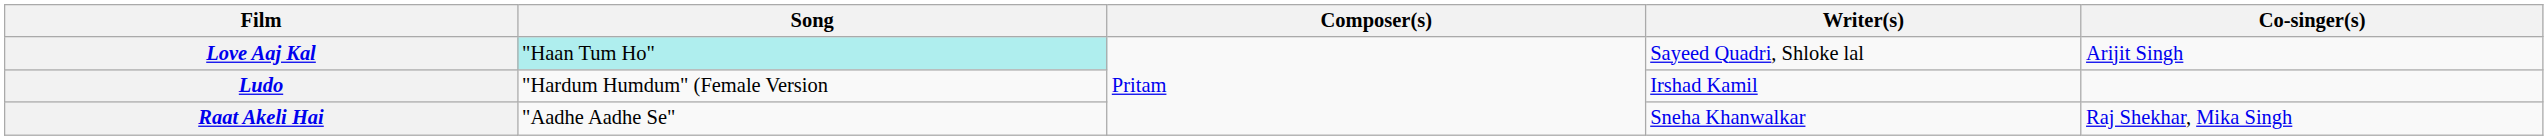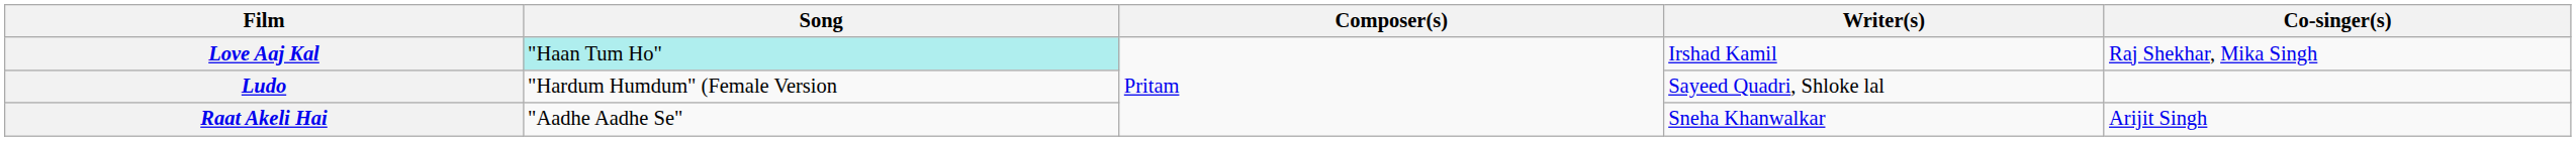 <table class="wikitable plainrowheaders" width="100%" textcolor:#000;">
 <tr>
 <th scope="col" width=20%><strong>Film</strong></th>
 <th scope="col" width=23%><strong>Song</strong></th>
 <th scope="col" width=21%><strong>Composer(s)</strong></th>
 <th scope="col" width=17%><strong>Writer(s)</strong></th>
 <th scope="col" width=18%><strong>Co-singer(s)</strong></th>
 </tr>
 <tr>
 <th><em><a href='#'>Love Aaj Kal</a></em></th>
 <td style="background: paleturquoise;">"Haan Tum Ho"</td>
 <td rowspan="3"><a href='#'>Pritam</a></td>
-<td><a href='#'>Sayeed Quadri</a>, Shloke lal</td>
-<td><a href='#'>Arijit Singh</a></td>
+<td><a href='#'>Irshad Kamil</a></td>
+<td><a href='#'>Raj Shekhar</a>, <a href='#'>Mika Singh</a></td>
 </tr>
 <tr>
 <th><em><a href='#'>Ludo</a></em></th>
 <td>"Hardum Humdum" (Female Version</td>
-<td><a href='#'>Irshad Kamil</a></td>
+<td><a href='#'>Sayeed Quadri</a>, Shloke lal</td>
 <td></td>
 </tr>
 <tr>
 <th><em><a href='#'>Raat Akeli Hai</a></em></th>
 <td>"Aadhe Aadhe Se"</td>
 <td><a href='#'>Sneha Khanwalkar</a></td>
-<td><a href='#'>Raj Shekhar</a>, <a href='#'>Mika Singh</a></td>
+<td><a href='#'>Arijit Singh</a></td>
 </tr>
 </table>
